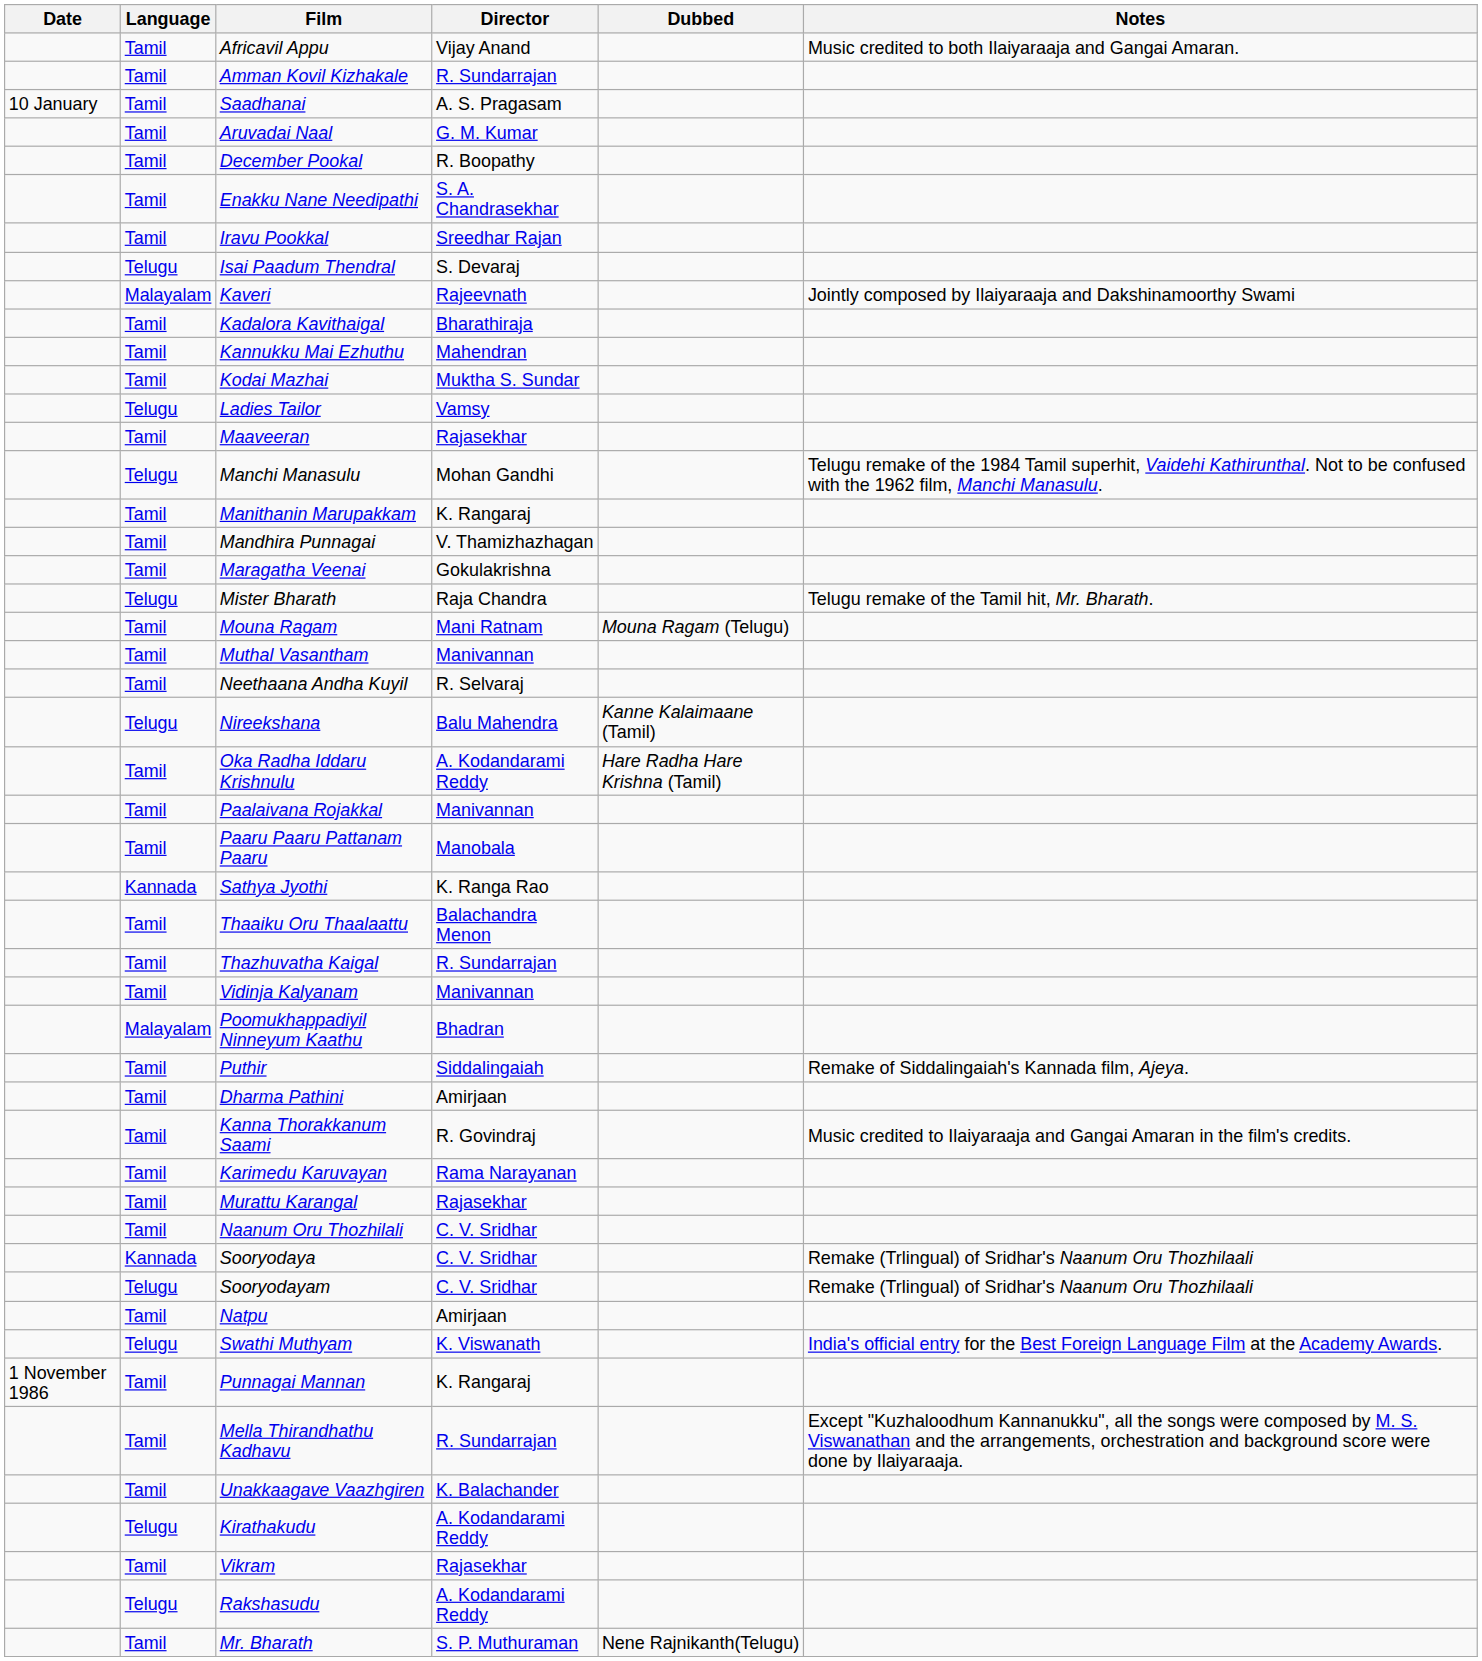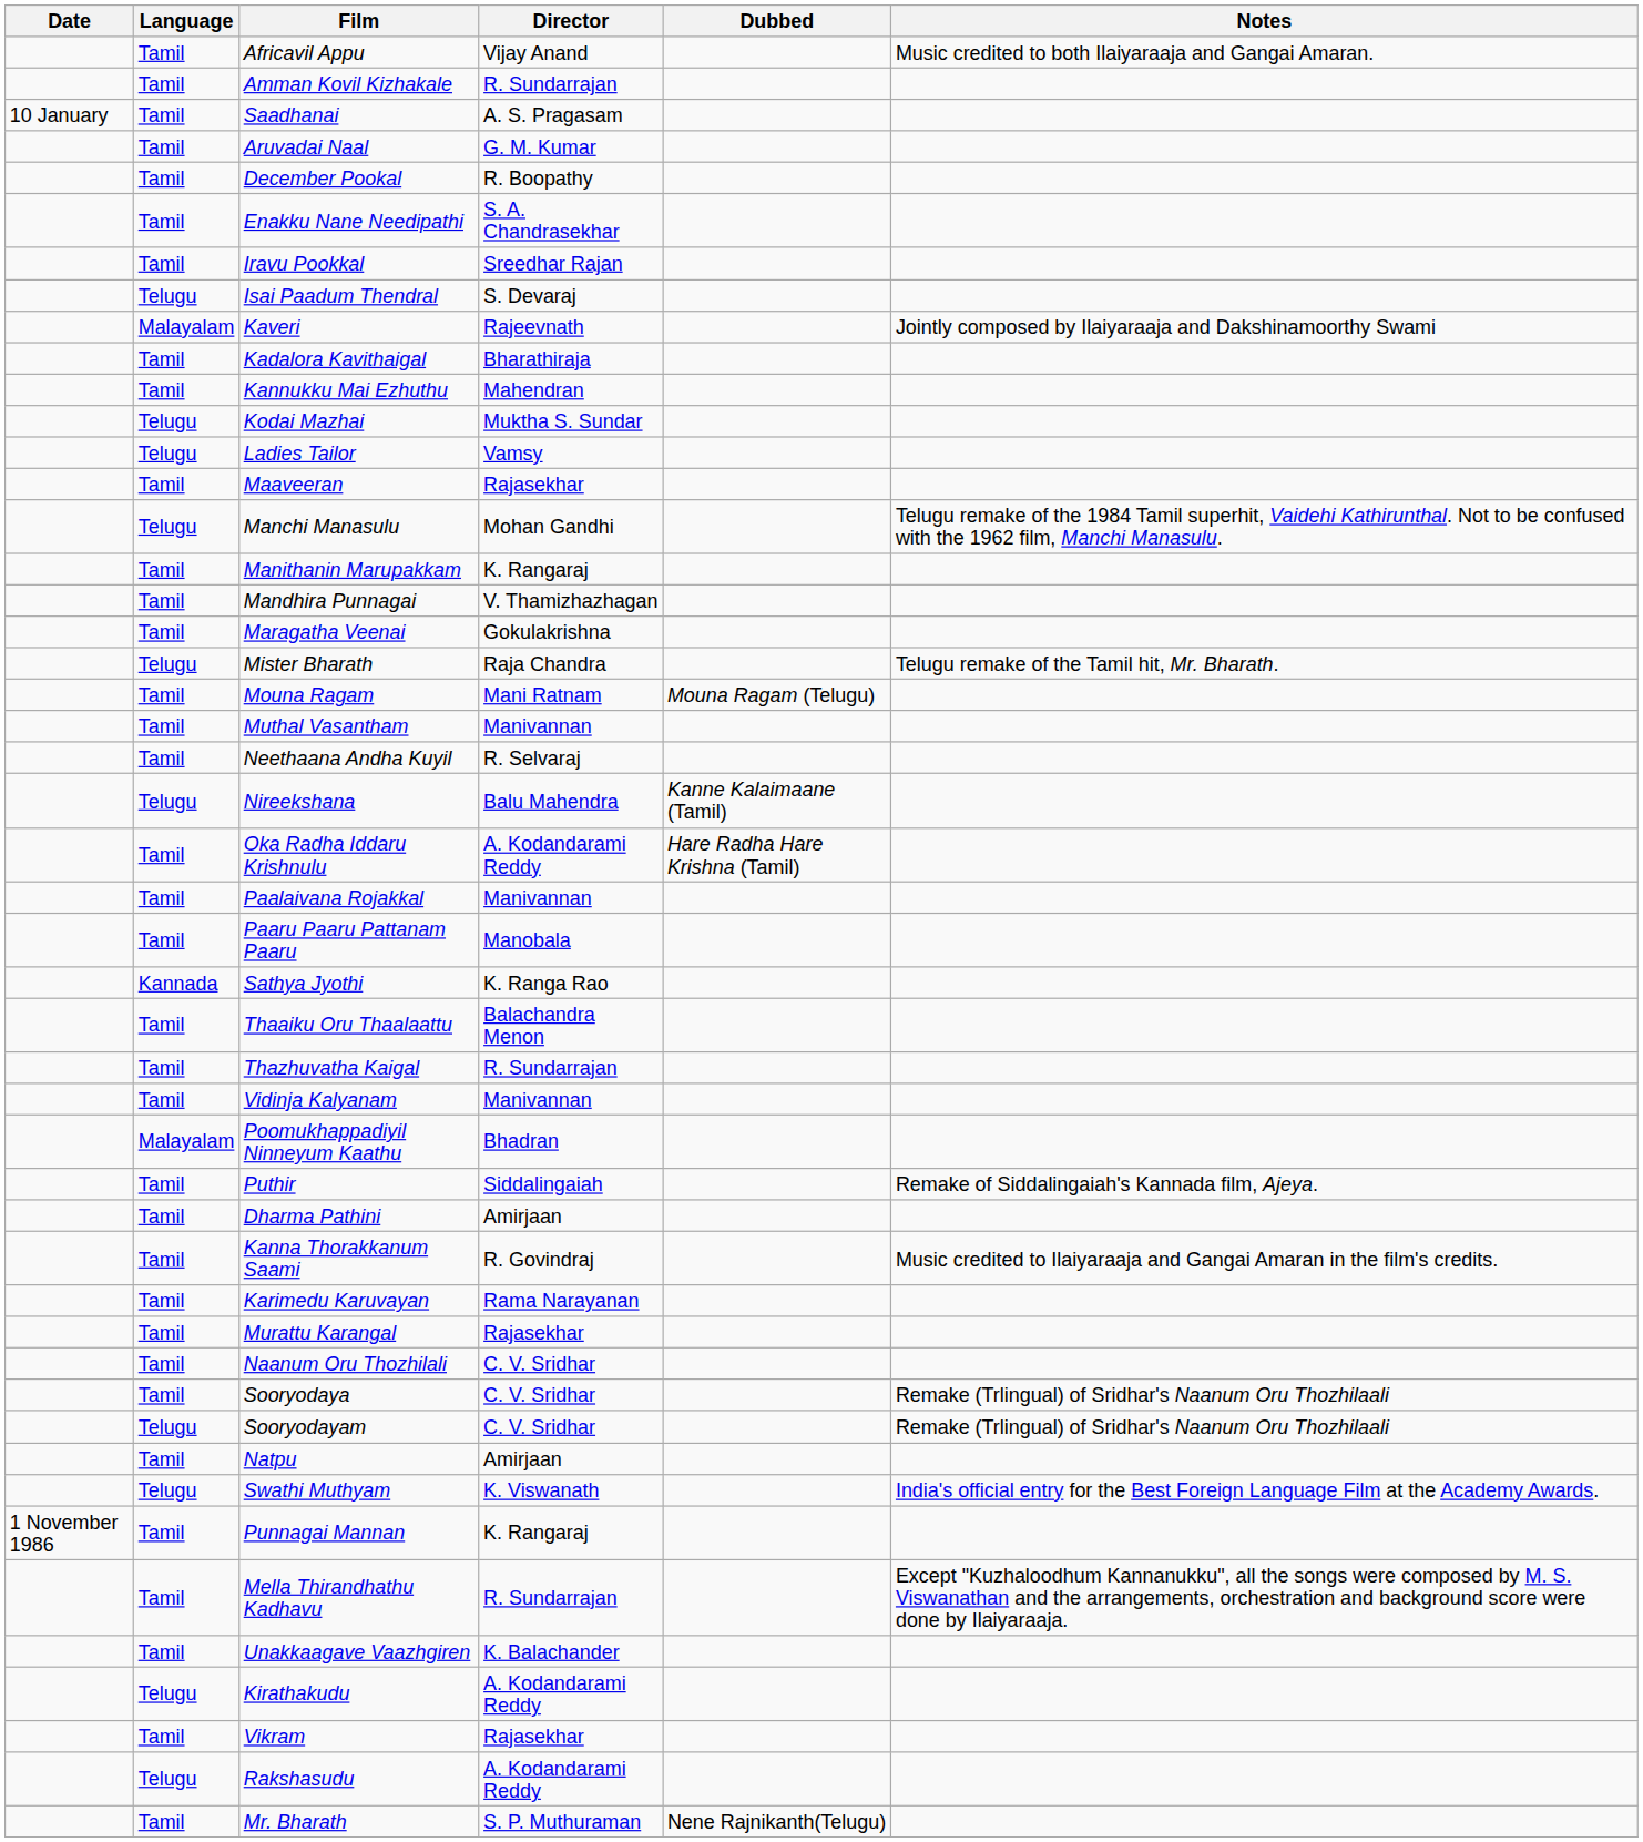 <table class="wikitable sortable" style="font-size:95%;">
 <tr>
 <th>Date</th>
 <th>Language</th>
 <th>Film</th>
 <th>Director</th>
 <th>Dubbed</th>
 <th>Notes</th>
 </tr>
 <tr>
 <td></td>
 <td><a href='#'>Tamil</a></td>
 <td><em>Africavil Appu</em></td>
 <td>Vijay Anand</td>
 <td></td>
 <td>Music credited to both Ilaiyaraaja and Gangai Amaran.</td>
 </tr>
 <tr>
 <td></td>
 <td><a href='#'>Tamil</a></td>
 <td><em><a href='#'>Amman Kovil Kizhakale</a></em></td>
 <td><a href='#'>R. Sundarrajan</a></td>
 <td></td>
 <td></td>
 </tr>
 <tr>
 <td>10 January</td>
 <td><a href='#'>Tamil</a></td>
 <td><em><a href='#'>Saadhanai</a></em></td>
 <td>A. S. Pragasam</td>
 <td></td>
 <td></td>
 </tr>
 <tr>
 <td></td>
 <td><a href='#'>Tamil</a></td>
 <td><em><a href='#'>Aruvadai Naal</a></em></td>
 <td><a href='#'>G. M. Kumar</a></td>
 <td></td>
 <td></td>
 </tr>
 <tr>
 <td></td>
 <td><a href='#'>Tamil</a></td>
 <td><em><a href='#'>December Pookal</a></em></td>
 <td>R. Boopathy</td>
 <td></td>
 <td></td>
 </tr>
 <tr>
 <td></td>
 <td><a href='#'>Tamil</a></td>
 <td><em><a href='#'>Enakku Nane Needipathi</a></em></td>
 <td><a href='#'>S. A. Chandrasekhar</a></td>
 <td></td>
 <td></td>
 </tr>
 <tr>
 <td></td>
 <td><a href='#'>Tamil</a></td>
 <td><em><a href='#'>Iravu Pookkal</a></em></td>
 <td><a href='#'>Sreedhar Rajan</a></td>
 <td></td>
 <td></td>
 </tr>
 <tr>
 <td></td>
 <td><a href='#'>Telugu</a></td>
 <td><em><a href='#'>Isai Paadum Thendral</a></em></td>
 <td>S. Devaraj</td>
 <td></td>
 <td></td>
 </tr>
 <tr>
 <td></td>
 <td><a href='#'>Malayalam</a></td>
 <td><em><a href='#'>Kaveri</a></em></td>
 <td><a href='#'>Rajeevnath</a></td>
 <td></td>
 <td>Jointly composed by Ilaiyaraaja and Dakshinamoorthy Swami</td>
 </tr>
 <tr>
 <td></td>
 <td><a href='#'>Tamil</a></td>
 <td><em><a href='#'>Kadalora Kavithaigal</a></em></td>
 <td><a href='#'>Bharathiraja</a></td>
 <td></td>
 <td></td>
 </tr>
 <tr>
 <td></td>
 <td><a href='#'>Tamil</a></td>
 <td><em><a href='#'>Kannukku Mai Ezhuthu</a></em></td>
 <td><a href='#'>Mahendran</a></td>
 <td></td>
 <td></td>
 </tr>
 <tr>
 <td></td>
-<td><a href='#'>Tamil</a></td>
+<td><a href='#'>Telugu</a></td>
 <td><em><a href='#'>Kodai Mazhai</a></em></td>
 <td><a href='#'>Muktha S. Sundar</a></td>
 <td></td>
 <td></td>
 </tr>
 <tr>
 <td></td>
 <td><a href='#'>Telugu</a></td>
 <td><em><a href='#'>Ladies Tailor</a></em></td>
 <td><a href='#'>Vamsy</a></td>
 <td></td>
 <td></td>
 </tr>
 <tr>
 <td></td>
 <td><a href='#'>Tamil</a></td>
 <td><em><a href='#'>Maaveeran</a></em></td>
 <td><a href='#'>Rajasekhar</a></td>
 <td></td>
 <td></td>
 </tr>
 <tr>
 <td></td>
 <td><a href='#'>Telugu</a></td>
 <td><em>Manchi Manasulu</em></td>
 <td>Mohan Gandhi</td>
 <td></td>
 <td>Telugu remake of the 1984 Tamil superhit, <em><a href='#'>Vaidehi Kathirunthal</a></em>. Not to be confused with the 1962 film, <em><a href='#'>Manchi Manasulu</a></em>.</td>
 </tr>
 <tr>
 <td></td>
 <td><a href='#'>Tamil</a></td>
 <td><em><a href='#'>Manithanin Marupakkam</a></em></td>
 <td>K. Rangaraj</td>
 <td></td>
 <td></td>
 </tr>
 <tr>
 <td></td>
 <td><a href='#'>Tamil</a></td>
 <td><em>Mandhira Punnagai</em></td>
 <td>V. Thamizhazhagan</td>
 <td></td>
 <td></td>
 </tr>
 <tr>
 <td></td>
 <td><a href='#'>Tamil</a></td>
 <td><em><a href='#'>Maragatha Veenai</a></em></td>
 <td>Gokulakrishna</td>
 <td></td>
 <td></td>
 </tr>
 <tr>
 <td></td>
 <td><a href='#'>Telugu</a></td>
 <td><em>Mister Bharath</em></td>
 <td>Raja Chandra</td>
 <td></td>
 <td>Telugu remake of the Tamil hit, <em>Mr. Bharath</em>.</td>
 </tr>
 <tr>
 <td></td>
 <td><a href='#'>Tamil</a></td>
 <td><em><a href='#'>Mouna Ragam</a></em></td>
 <td><a href='#'>Mani Ratnam</a></td>
 <td><em>Mouna Ragam</em> (Telugu)</td>
 <td></td>
 </tr>
 <tr>
 <td></td>
 <td><a href='#'>Tamil</a></td>
 <td><em><a href='#'>Muthal Vasantham</a></em></td>
 <td><a href='#'>Manivannan</a></td>
 <td></td>
 <td></td>
 </tr>
 <tr>
 <td></td>
 <td><a href='#'>Tamil</a></td>
 <td><em>Neethaana Andha Kuyil</em></td>
 <td>R. Selvaraj</td>
 <td></td>
 <td></td>
 </tr>
 <tr>
 <td></td>
 <td><a href='#'>Telugu</a></td>
 <td><em><a href='#'>Nireekshana</a></em></td>
 <td><a href='#'>Balu Mahendra</a></td>
 <td><em>Kanne Kalaimaane</em> (Tamil)</td>
 <td></td>
 </tr>
 <tr>
 <td></td>
 <td><a href='#'>Tamil</a></td>
 <td><em><a href='#'>Oka Radha Iddaru Krishnulu</a></em></td>
 <td><a href='#'>A. Kodandarami Reddy</a></td>
 <td><em>Hare Radha Hare Krishna</em> (Tamil)</td>
 <td></td>
 </tr>
 <tr>
 <td></td>
 <td><a href='#'>Tamil</a></td>
 <td><em><a href='#'>Paalaivana Rojakkal</a></em></td>
 <td><a href='#'>Manivannan</a></td>
 <td></td>
 <td></td>
 </tr>
 <tr>
 <td></td>
 <td><a href='#'>Tamil</a></td>
 <td><em><a href='#'>Paaru Paaru Pattanam Paaru</a></em></td>
 <td><a href='#'>Manobala</a></td>
 <td></td>
 <td></td>
 </tr>
 <tr>
 <td></td>
 <td><a href='#'>Kannada</a></td>
 <td><em><a href='#'>Sathya Jyothi</a></em></td>
 <td>K. Ranga Rao</td>
 <td></td>
 <td></td>
 </tr>
 <tr>
 <td></td>
 <td><a href='#'>Tamil</a></td>
 <td><em><a href='#'>Thaaiku Oru Thaalaattu</a></em></td>
 <td><a href='#'>Balachandra Menon</a></td>
 <td></td>
 <td></td>
 </tr>
 <tr>
 <td></td>
 <td><a href='#'>Tamil</a></td>
 <td><em><a href='#'>Thazhuvatha Kaigal</a></em></td>
 <td><a href='#'>R. Sundarrajan</a></td>
 <td></td>
 <td></td>
 </tr>
 <tr>
 <td></td>
 <td><a href='#'>Tamil</a></td>
 <td><em><a href='#'>Vidinja Kalyanam</a></em></td>
 <td><a href='#'>Manivannan</a></td>
 <td></td>
 <td></td>
 </tr>
 <tr>
 <td></td>
 <td><a href='#'>Malayalam</a></td>
 <td><em><a href='#'>Poomukhappadiyil Ninneyum Kaathu</a></em></td>
 <td><a href='#'>Bhadran</a></td>
 <td></td>
 <td></td>
 </tr>
 <tr>
 <td></td>
 <td><a href='#'>Tamil</a></td>
 <td><em><a href='#'>Puthir</a></em></td>
 <td><a href='#'>Siddalingaiah</a></td>
 <td></td>
 <td>Remake of Siddalingaiah's Kannada film, <em>Ajeya</em>.</td>
 </tr>
 <tr>
 <td></td>
 <td><a href='#'>Tamil</a></td>
 <td><em><a href='#'>Dharma Pathini</a></em></td>
 <td>Amirjaan</td>
 <td></td>
 <td></td>
 </tr>
 <tr>
 <td></td>
 <td><a href='#'>Tamil</a></td>
 <td><em><a href='#'>Kanna Thorakkanum Saami</a></em></td>
 <td>R. Govindraj</td>
 <td></td>
 <td>Music credited to Ilaiyaraaja and Gangai Amaran in the film's credits.</td>
 </tr>
 <tr>
 <td></td>
 <td><a href='#'>Tamil</a></td>
 <td><em><a href='#'>Karimedu Karuvayan</a></em></td>
 <td><a href='#'>Rama Narayanan</a></td>
 <td></td>
 <td></td>
 </tr>
 <tr>
 <td></td>
 <td><a href='#'>Tamil</a></td>
 <td><em><a href='#'>Murattu Karangal</a></em></td>
 <td><a href='#'>Rajasekhar</a></td>
 <td></td>
 <td></td>
 </tr>
 <tr>
 <td></td>
 <td><a href='#'>Tamil</a></td>
 <td><em><a href='#'>Naanum Oru Thozhilali</a></em></td>
 <td><a href='#'>C. V. Sridhar</a></td>
 <td></td>
 <td></td>
 </tr>
 <tr>
 <td></td>
-<td><a href='#'>Kannada</a></td>
+<td><a href='#'>Tamil</a></td>
 <td><em>Sooryodaya</em></td>
 <td><a href='#'>C. V. Sridhar</a></td>
 <td></td>
 <td>Remake (Trlingual) of Sridhar's <em>Naanum Oru Thozhilaali</em></td>
 </tr>
 <tr>
 <td></td>
 <td><a href='#'>Telugu</a></td>
 <td><em>Sooryodayam</em></td>
 <td><a href='#'>C. V. Sridhar</a></td>
 <td></td>
 <td>Remake (Trlingual) of Sridhar's <em>Naanum Oru Thozhilaali</em></td>
 </tr>
 <tr>
 <td></td>
 <td><a href='#'>Tamil</a></td>
 <td><em><a href='#'>Natpu</a></em></td>
 <td>Amirjaan</td>
 <td></td>
 <td></td>
 </tr>
 <tr>
 <td></td>
 <td><a href='#'>Telugu</a></td>
 <td><em><a href='#'>Swathi Muthyam</a></em></td>
 <td><a href='#'>K. Viswanath</a></td>
 <td></td>
 <td><a href='#'>India's official entry</a> for the <a href='#'>Best Foreign Language Film</a> at the <a href='#'>Academy Awards</a>.</td>
 </tr>
 <tr>
 <td>1 November 1986</td>
 <td><a href='#'>Tamil</a></td>
 <td><em><a href='#'>Punnagai Mannan</a></em></td>
 <td>K. Rangaraj</td>
 <td></td>
 <td></td>
 </tr>
 <tr>
 <td></td>
 <td><a href='#'>Tamil</a></td>
 <td><em><a href='#'>Mella Thirandhathu Kadhavu</a></em></td>
 <td><a href='#'>R. Sundarrajan</a></td>
 <td></td>
 <td>Except "Kuzhaloodhum Kannanukku", all the songs were composed by <a href='#'>M. S. Viswanathan</a> and the arrangements, orchestration and background score were done by Ilaiyaraaja.</td>
 </tr>
 <tr>
 <td></td>
 <td><a href='#'>Tamil</a></td>
 <td><em><a href='#'>Unakkaagave Vaazhgiren</a></em></td>
 <td><a href='#'>K. Balachander</a></td>
 <td></td>
 <td></td>
 </tr>
 <tr>
 <td></td>
 <td><a href='#'>Telugu</a></td>
 <td><em><a href='#'>Kirathakudu</a></em></td>
 <td><a href='#'>A. Kodandarami Reddy</a></td>
 <td></td>
 <td></td>
 </tr>
 <tr>
 <td></td>
 <td><a href='#'>Tamil</a></td>
 <td><em><a href='#'>Vikram</a></em></td>
 <td><a href='#'>Rajasekhar</a></td>
 <td></td>
 <td></td>
 </tr>
 <tr>
 <td></td>
 <td><a href='#'>Telugu</a></td>
 <td><em><a href='#'>Rakshasudu</a></em></td>
 <td><a href='#'>A. Kodandarami Reddy</a></td>
 <td></td>
 <td></td>
 </tr>
 <tr>
 <td></td>
 <td><a href='#'>Tamil</a></td>
 <td><em><a href='#'>Mr. Bharath</a></em></td>
 <td><a href='#'>S. P. Muthuraman</a></td>
 <td>Nene Rajnikanth(Telugu)</td>
 <td></td>
 </tr>
 <tr>
 </tr>
 </table>
